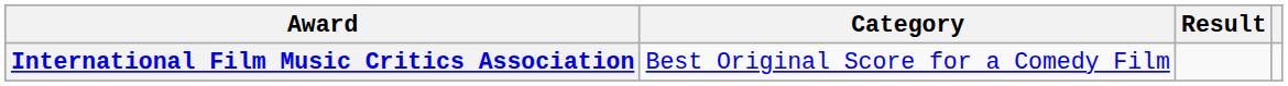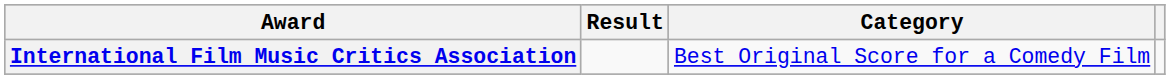 <table class="wikitable plainrowheaders sortable">
 <tr>
 <th scope="col">Award</th>
+<th scope="col">Result</th>
 <th scope="col">Category</th>
-<th scope="col">Result</th>
 <th scope="col" class="unsortable"></th>
 </tr>
 <tr>
 <th scope="row"><a href='#'>International Film Music Critics Association</a></th>
+<td></td>
 <td><a href='#'>Best Original Score for a Comedy Film</a></td>
-<td></td>
 <td align="center"></td>
 </tr>
 </table>
